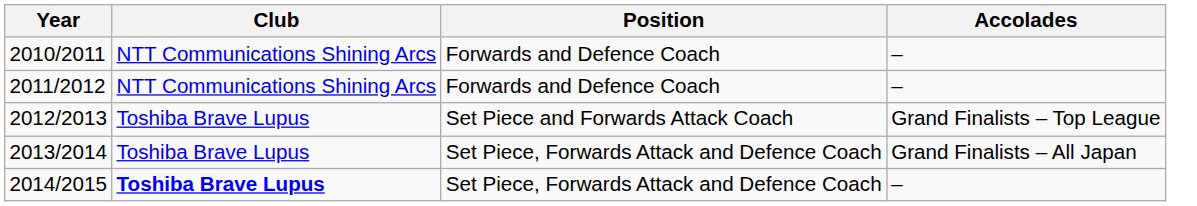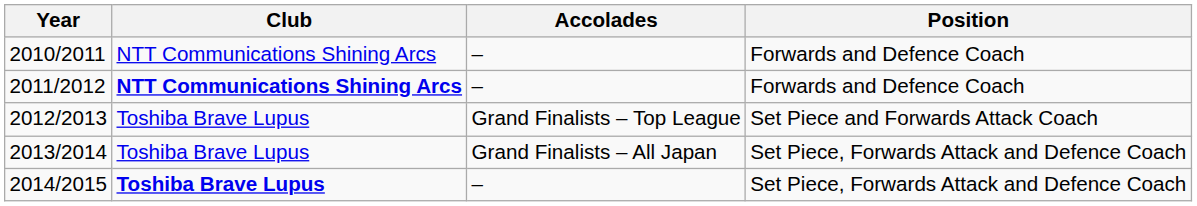 <table class="wikitable">
 <tr>
 <th>Year</th>
 <th>Club</th>
+<th>Accolades</th>
 <th>Position</th>
-<th>Accolades</th>
 </tr>
 <tr>
 <td>2010/2011</td>
 <td><a href='#'>NTT Communications Shining Arcs</a></td>
+<td>–</td>
 <td>Forwards and Defence Coach</td>
-<td>–</td>
 </tr>
 <tr>
 <td>2011/2012</td>
-<td><a href='#'>NTT Communications Shining Arcs</a></td>
+<td><strong><a href='#'>NTT Communications Shining Arcs</a></strong></td>
+<td>–</td>
 <td>Forwards and Defence Coach</td>
-<td>–</td>
 </tr>
 <tr>
 <td>2012/2013</td>
 <td><a href='#'>Toshiba Brave Lupus</a></td>
+<td>Grand Finalists – Top League</td>
 <td>Set Piece and Forwards Attack Coach</td>
-<td>Grand Finalists – Top League</td>
 </tr>
 <tr>
 <td>2013/2014</td>
 <td><a href='#'>Toshiba Brave Lupus</a></td>
+<td>Grand Finalists – All Japan</td>
 <td>Set Piece, Forwards Attack and Defence Coach</td>
-<td>Grand Finalists – All Japan</td>
 </tr>
 <tr>
 <td>2014/2015</td>
 <td><strong><a href='#'>Toshiba Brave Lupus</a></strong></td>
+<td>–</td>
 <td>Set Piece, Forwards Attack and Defence Coach</td>
-<td>–</td>
 </tr>
 </table>
